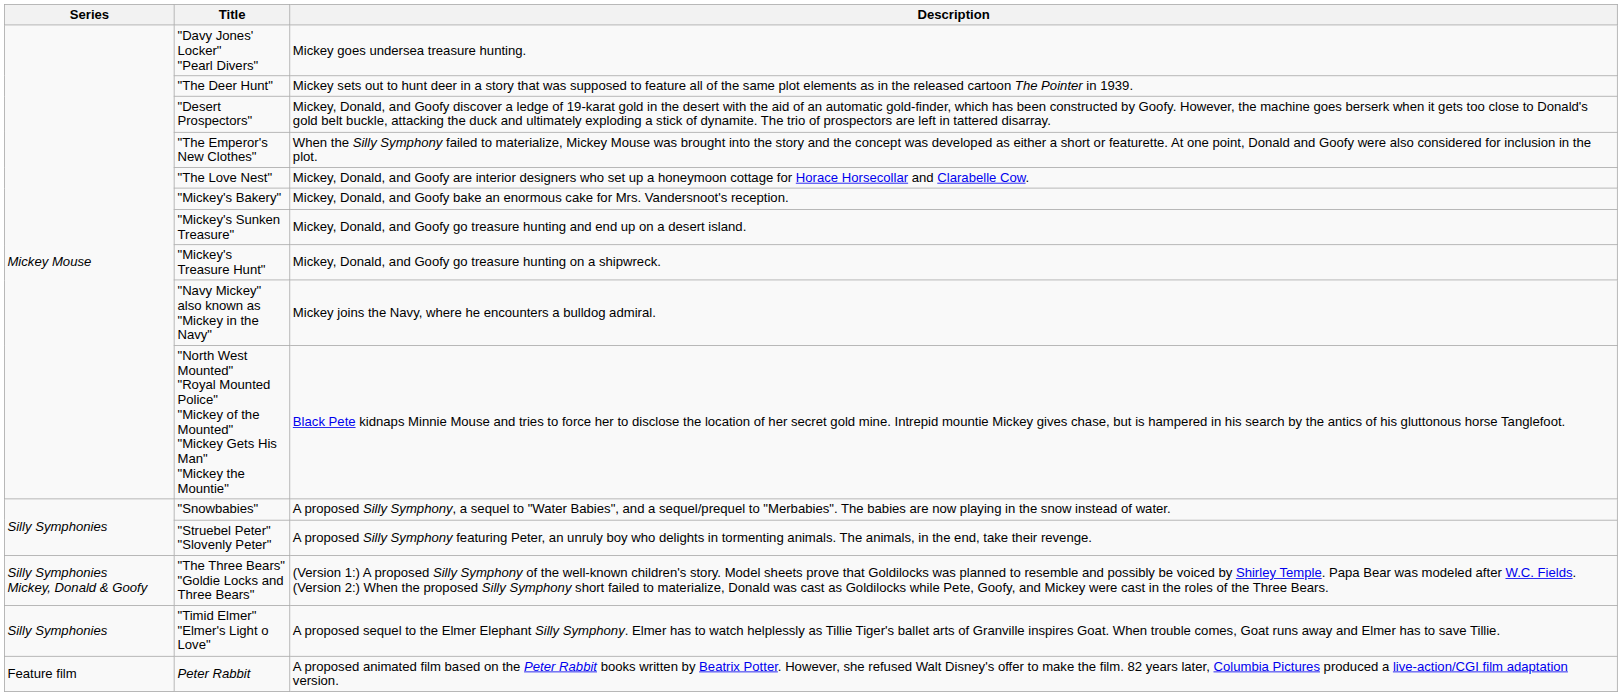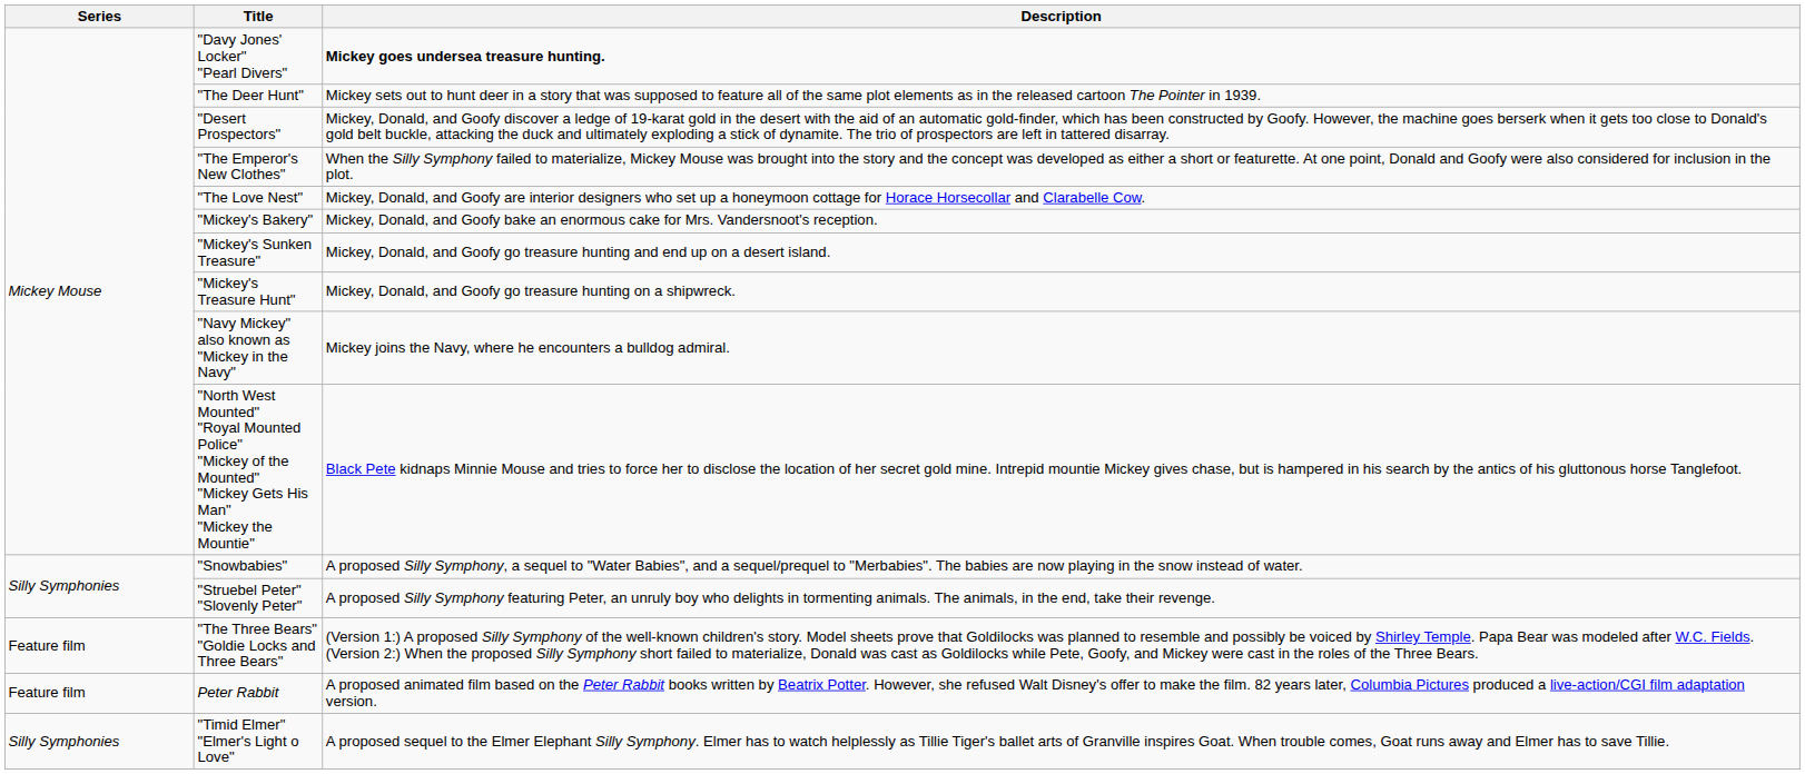 <table class="wikitable">
 <tr>
 <th style="width:150pt;">Series</th>
 <th style="width:100pt;">Title</th>
 <th>Description</th>
 </tr>
 <tr>
 <td rowspan="10"><em>Mickey Mouse</em></td>
 <td>"Davy Jones' Locker" <br> "Pearl Divers"</td>
-<td>Mickey goes undersea treasure hunting.</td>
+<td><strong>Mickey goes undersea treasure hunting.</strong></td>
 </tr>
 <tr>
 <td>"The Deer Hunt"</td>
 <td>Mickey sets out to hunt deer in a story that was supposed to feature all of the same plot elements as in the released cartoon <em>The Pointer</em> in 1939.</td>
 </tr>
 <tr>
 <td>"Desert Prospectors"</td>
 <td>Mickey, Donald, and Goofy discover a ledge of 19-karat gold in the desert with the aid of an automatic gold-finder, which has been constructed by Goofy. However, the machine goes berserk when it gets too close to Donald's gold belt buckle, attacking the duck and ultimately exploding a stick of dynamite. The trio of prospectors are left in tattered disarray.</td>
 </tr>
 <tr>
 <td>"The Emperor's New Clothes"</td>
 <td>When the <em>Silly Symphony</em> failed to materialize, Mickey Mouse was brought into the story and the concept was developed as either a short or featurette. At one point, Donald and Goofy were also considered for inclusion in the plot.</td>
 </tr>
 <tr>
 <td>"The Love Nest"</td>
 <td>Mickey, Donald, and Goofy are interior designers who set up a honeymoon cottage for <a href='#'>Horace Horsecollar</a> and <a href='#'>Clarabelle Cow</a>.</td>
 </tr>
 <tr>
 <td>"Mickey's Bakery"</td>
 <td>Mickey, Donald, and Goofy bake an enormous cake for Mrs. Vandersnoot's reception.</td>
 </tr>
 <tr>
 <td>"Mickey's Sunken Treasure"</td>
 <td>Mickey, Donald, and Goofy go treasure hunting and end up on a desert island.</td>
 </tr>
 <tr>
 <td>"Mickey's Treasure Hunt"</td>
 <td>Mickey, Donald, and Goofy go treasure hunting on a shipwreck.</td>
 </tr>
 <tr>
 <td>"Navy Mickey" also known as "Mickey in the Navy"</td>
 <td>Mickey joins the Navy, where he encounters a bulldog admiral.</td>
 </tr>
 <tr>
 <td>"North West Mounted" <br> "Royal Mounted Police"<br> "Mickey of the Mounted"<br> "Mickey Gets His Man"<br> "Mickey the Mountie"</td>
 <td><a href='#'>Black Pete</a> kidnaps Minnie Mouse and tries to force her to disclose the location of her secret gold mine. Intrepid mountie Mickey gives chase, but is hampered in his search by the antics of his gluttonous horse Tanglefoot.</td>
 </tr>
 <tr>
 <td rowspan="2"><em>Silly Symphonies</em></td>
 <td>"Snowbabies"</td>
 <td>A proposed <em>Silly Symphony</em>, a sequel to "Water Babies", and a sequel/prequel to "Merbabies". The babies are now playing in the snow instead of water.</td>
 </tr>
 <tr>
 <td>"Struebel Peter" <br> "Slovenly Peter"</td>
 <td>A proposed <em>Silly Symphony</em> featuring Peter, an unruly boy who delights in tormenting animals. The animals, in the end, take their revenge.</td>
 </tr>
 <tr>
-<td><em>Silly Symphonies</em> <br> <em>Mickey, Donald & Goofy</em></td>
+<td>Feature film</td>
 <td>"The Three Bears"<br> "Goldie Locks and Three Bears"</td>
 <td>(Version 1:) A proposed <em>Silly Symphony</em> of the well-known children's story. Model sheets prove that Goldilocks was planned to resemble and possibly be voiced by <a href='#'>Shirley Temple</a>. Papa Bear was modeled after <a href='#'>W.C. Fields</a>.<br>(Version 2:) When the proposed <em>Silly Symphony</em> short failed to materialize, Donald was cast as Goldilocks while Pete, Goofy, and Mickey were cast in the roles of the Three Bears.</td>
+</tr>
+<tr>
+<td>Feature film</td>
+<td><em>Peter Rabbit</em></td>
+<td>A proposed animated film based on the <em><a href='#'>Peter Rabbit</a></em> books written by <a href='#'>Beatrix Potter</a>. However, she refused Walt Disney's offer to make the film. 82 years later, <a href='#'>Columbia Pictures</a> produced a <a href='#'>live-action/CGI film adaptation</a> version.</td>
 </tr>
 <tr>
 <td><em>Silly Symphonies</em></td>
 <td>"Timid Elmer" <br> "Elmer's Light o Love"</td>
 <td>A proposed sequel to the Elmer Elephant <em>Silly Symphony</em>. Elmer has to watch helplessly as Tillie Tiger's ballet arts of Granville inspires Goat. When trouble comes, Goat runs away and Elmer has to save Tillie.</td>
 </tr>
-<tr>
-<td>Feature film</td>
-<td><em>Peter Rabbit</em></td>
-<td>A proposed animated film based on the <em><a href='#'>Peter Rabbit</a></em> books written by <a href='#'>Beatrix Potter</a>. However, she refused Walt Disney's offer to make the film. 82 years later, <a href='#'>Columbia Pictures</a> produced a <a href='#'>live-action/CGI film adaptation</a> version.</td>
-</tr>
 </table>
